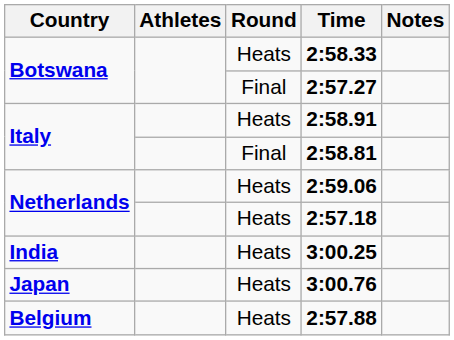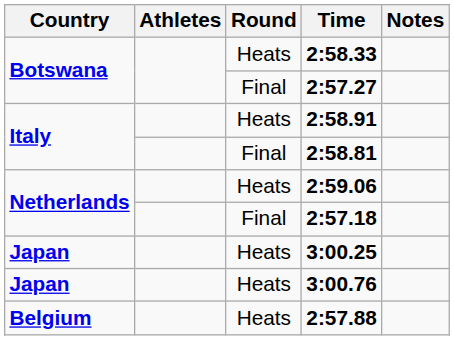 <table class="wikitable sortable" style="text-align:center">
 <tr>
 <th>Country</th>
 <th class=unsortable>Athletes</th>
 <th>Round</th>
 <th>Time</th>
 <th>Notes</th>
 </tr>
 <tr>
 <td rowspan=2 align=left><strong><a href='#'>Botswana</a></strong></td>
 <td rowspan=2 align=left></td>
 <td>Heats</td>
 <td><strong>2:58.33</strong></td>
 <td></td>
 </tr>
 <tr>
 <td>Final</td>
 <td><strong>2:57.27</strong></td>
 <td></td>
 </tr>
 <tr>
 <td rowspan=2 align=left><strong><a href='#'>Italy</a></strong></td>
 <td align=left></td>
 <td>Heats</td>
 <td><strong>2:58.91</strong></td>
 <td></td>
 </tr>
 <tr>
 <td align=left></td>
 <td>Final</td>
 <td><strong>2:58.81</strong></td>
 <td></td>
 </tr>
 <tr>
 <td rowspan=2 align=left><strong><a href='#'>Netherlands</a></strong></td>
 <td align=left></td>
 <td>Heats</td>
 <td><strong>2:59.06</strong></td>
 <td></td>
 </tr>
 <tr>
 <td align=left></td>
-<td>Heats</td>
+<td>Final</td>
 <td><strong>2:57.18</strong></td>
 <td></td>
 </tr>
 <tr>
-<td align=left><strong><a href='#'>India</a></strong></td>
+<td align=left><strong><a href='#'>Japan</a></strong></td>
 <td align=left></td>
 <td>Heats</td>
 <td><strong>3:00.25</strong></td>
 <td></td>
 </tr>
 <tr>
 <td align=left><strong><a href='#'>Japan</a></strong></td>
 <td align=left></td>
 <td>Heats</td>
 <td><strong>3:00.76</strong></td>
 <td></td>
 </tr>
 <tr>
 <td align=left><strong><a href='#'>Belgium</a></strong></td>
 <td align=left></td>
 <td>Heats</td>
 <td><strong>2:57.88</strong></td>
 <td></td>
 </tr>
 </table>
